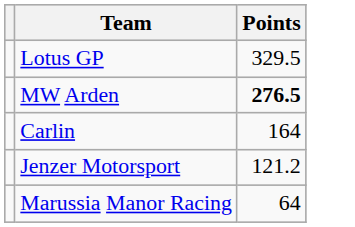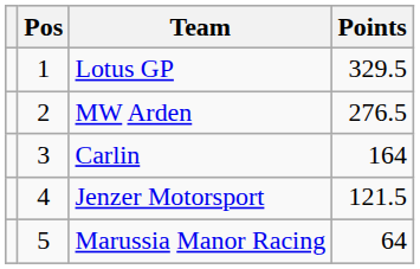 <table class="wikitable" style="font-size: 85%;">
 <tr>
 <th></th>
+<th>Pos</th>
 <th>Team</th>
 <th>Points</th>
 </tr>
 <tr>
 <td align="left"></td>
+<td align="center">1</td>
 <td> <a href='#'>Lotus GP</a></td>
 <td align="right">329.5</td>
 </tr>
 <tr>
 <td align="left"></td>
+<td align="center">2</td>
 <td> <a href='#'>MW</a> <a href='#'>Arden</a></td>
-<td align="right"><strong>276.5</strong></td>
+<td align="right">276.5</td>
 </tr>
 <tr>
 <td align="left"></td>
+<td align="center">3</td>
 <td> <a href='#'>Carlin</a></td>
 <td align="right">164</td>
 </tr>
 <tr>
 <td align="left"></td>
+<td align="center">4</td>
 <td> <a href='#'>Jenzer Motorsport</a></td>
-<td align="right">121.2</td>
+<td align="right">121.5</td>
 </tr>
 <tr>
 <td align="left"></td>
+<td align="center">5</td>
 <td> <a href='#'>Marussia</a> <a href='#'>Manor Racing</a></td>
 <td align="right">64</td>
 </tr>
 </table>
